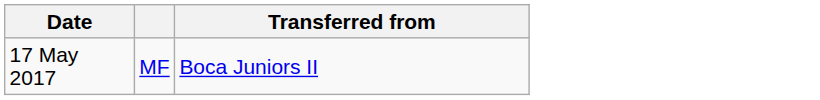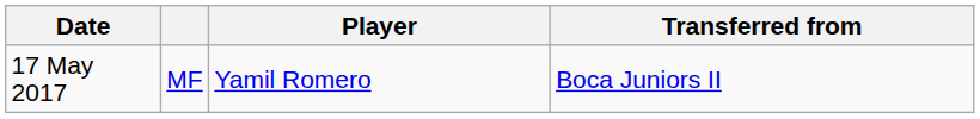 <table class="wikitable plainrowheaders sortable" style="font-size:95%">
 <tr>
 <th scope="col" style="width:87px;"><strong>Date</strong></th>
 <th></th>
+<th scope="col" style="width:200px;"><strong>Player</strong></th>
 <th scope="col" style="width:250px;"><strong>Transferred from</strong></th>
 </tr>
 <tr>
 <td>17 May 2017</td>
 <td><a href='#'>MF</a></td>
+<td> <a href='#'>Yamil Romero</a></td>
 <td> <a href='#'>Boca Juniors II</a></td>
 </tr>
 </table>
